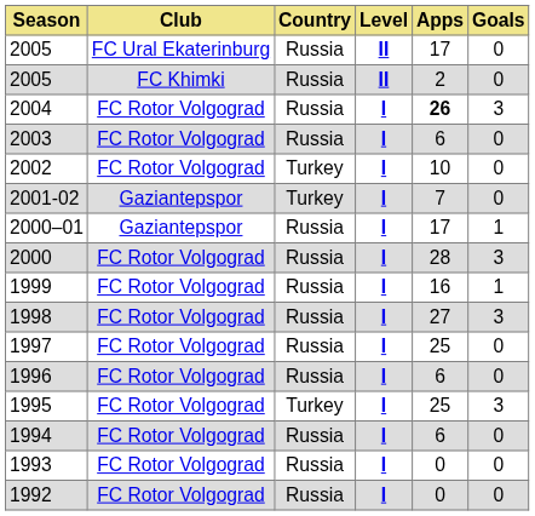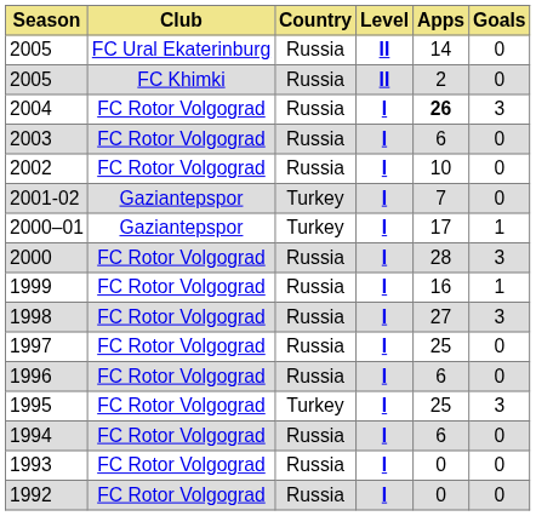 <table border=1 cellpadding=3 style="border-collapse: collapse;">
 <tr align=center style=background:#efefefe>
 </tr>
 <tr ---- bgcolor="#F0E68C" align="center">
 <th>Season</th>
 <th>Club</th>
 <th>Country</th>
 <th>Level</th>
 <th>Apps</th>
 <th>Goals</th>
 </tr>
 <tr>
 <td>2005</td>
 <td align=center><a href='#'>FC Ural Ekaterinburg</a></td>
 <td align=center>Russia</td>
 <td align=center><strong><a href='#'>II</a></strong></td>
-<td align=center>17</td>
+<td align=center>14</td>
 <td align=center>0</td>
 </tr>
 <tr bgcolor=#dddddd>
 <td>2005</td>
 <td align=center><a href='#'>FC Khimki</a></td>
 <td align=center>Russia</td>
 <td align=center><strong><a href='#'>II</a></strong></td>
 <td align=center>2</td>
 <td align=center>0</td>
 </tr>
 <tr>
 <td>2004</td>
 <td align=center><a href='#'>FC Rotor Volgograd</a></td>
 <td align=center>Russia</td>
 <td align=center><strong><a href='#'>I</a></strong></td>
 <td align=center><strong>26</strong></td>
 <td align=center>3</td>
 </tr>
 <tr bgcolor=#dddddd>
 <td>2003</td>
 <td align=center><a href='#'>FC Rotor Volgograd</a></td>
 <td align=center>Russia</td>
 <td align=center><strong><a href='#'>I</a></strong></td>
 <td align=center>6</td>
 <td align=center>0</td>
 </tr>
 <tr>
 <td>2002</td>
 <td align=center><a href='#'>FC Rotor Volgograd</a></td>
-<td align=center>Turkey</td>
+<td align=center>Russia</td>
 <td align=center><strong><a href='#'>I</a></strong></td>
 <td align=center>10</td>
 <td align=center>0</td>
 </tr>
 <tr bgcolor=#dddddd>
 <td>2001-02</td>
 <td align=center><a href='#'>Gaziantepspor</a></td>
 <td align=center>Turkey</td>
 <td align=center><strong><a href='#'>I</a></strong></td>
 <td align=center>7</td>
 <td align=center>0</td>
 </tr>
 <tr>
 <td>2000–01</td>
 <td align=center><a href='#'>Gaziantepspor</a></td>
-<td align=center>Russia</td>
+<td align=center>Turkey</td>
 <td align=center><strong><a href='#'>I</a></strong></td>
 <td align=center>17</td>
 <td align=center>1</td>
 </tr>
 <tr bgcolor=#dddddd>
 <td>2000</td>
 <td align=center><a href='#'>FC Rotor Volgograd</a></td>
 <td align=center>Russia</td>
 <td align=center><strong><a href='#'>I</a></strong></td>
 <td align=center>28</td>
 <td align=center>3</td>
 </tr>
 <tr>
 <td>1999</td>
 <td align=center><a href='#'>FC Rotor Volgograd</a></td>
 <td align=center>Russia</td>
 <td align=center><strong><a href='#'>I</a></strong></td>
 <td align=center>16</td>
 <td align=center>1</td>
 </tr>
 <tr bgcolor=#dddddd>
 <td>1998</td>
 <td align=center><a href='#'>FC Rotor Volgograd</a></td>
 <td align=center>Russia</td>
 <td align=center><strong><a href='#'>I</a></strong></td>
 <td align=center>27</td>
 <td align=center>3</td>
 </tr>
 <tr>
 <td>1997</td>
 <td align=center><a href='#'>FC Rotor Volgograd</a></td>
 <td align=center>Russia</td>
 <td align=center><strong><a href='#'>I</a></strong></td>
 <td align=center>25</td>
 <td align=center>0</td>
 </tr>
 <tr bgcolor=#dddddd>
 <td>1996</td>
 <td align=center><a href='#'>FC Rotor Volgograd</a></td>
 <td align=center>Russia</td>
 <td align=center><strong><a href='#'>I</a></strong></td>
 <td align=center>6</td>
 <td align=center>0</td>
 </tr>
 <tr>
 <td>1995</td>
 <td align=center><a href='#'>FC Rotor Volgograd</a></td>
 <td align=center>Turkey</td>
 <td align=center><strong><a href='#'>I</a></strong></td>
 <td align=center>25</td>
 <td align=center>3</td>
 </tr>
 <tr bgcolor=#dddddd>
 <td>1994</td>
 <td align=center><a href='#'>FC Rotor Volgograd</a></td>
 <td align=center>Russia</td>
 <td align=center><strong><a href='#'>I</a></strong></td>
 <td align=center>6</td>
 <td align=center>0</td>
 </tr>
 <tr>
 <td>1993</td>
 <td align=center><a href='#'>FC Rotor Volgograd</a></td>
 <td align=center>Russia</td>
 <td align=center><strong><a href='#'>I</a></strong></td>
 <td align=center>0</td>
 <td align=center>0</td>
 </tr>
 <tr bgcolor=#dddddd>
 <td>1992</td>
 <td align=center><a href='#'>FC Rotor Volgograd</a></td>
 <td align=center>Russia</td>
 <td align=center><strong><a href='#'>I</a></strong></td>
 <td align=center>0</td>
 <td align=center>0</td>
 </tr>
 </table>
